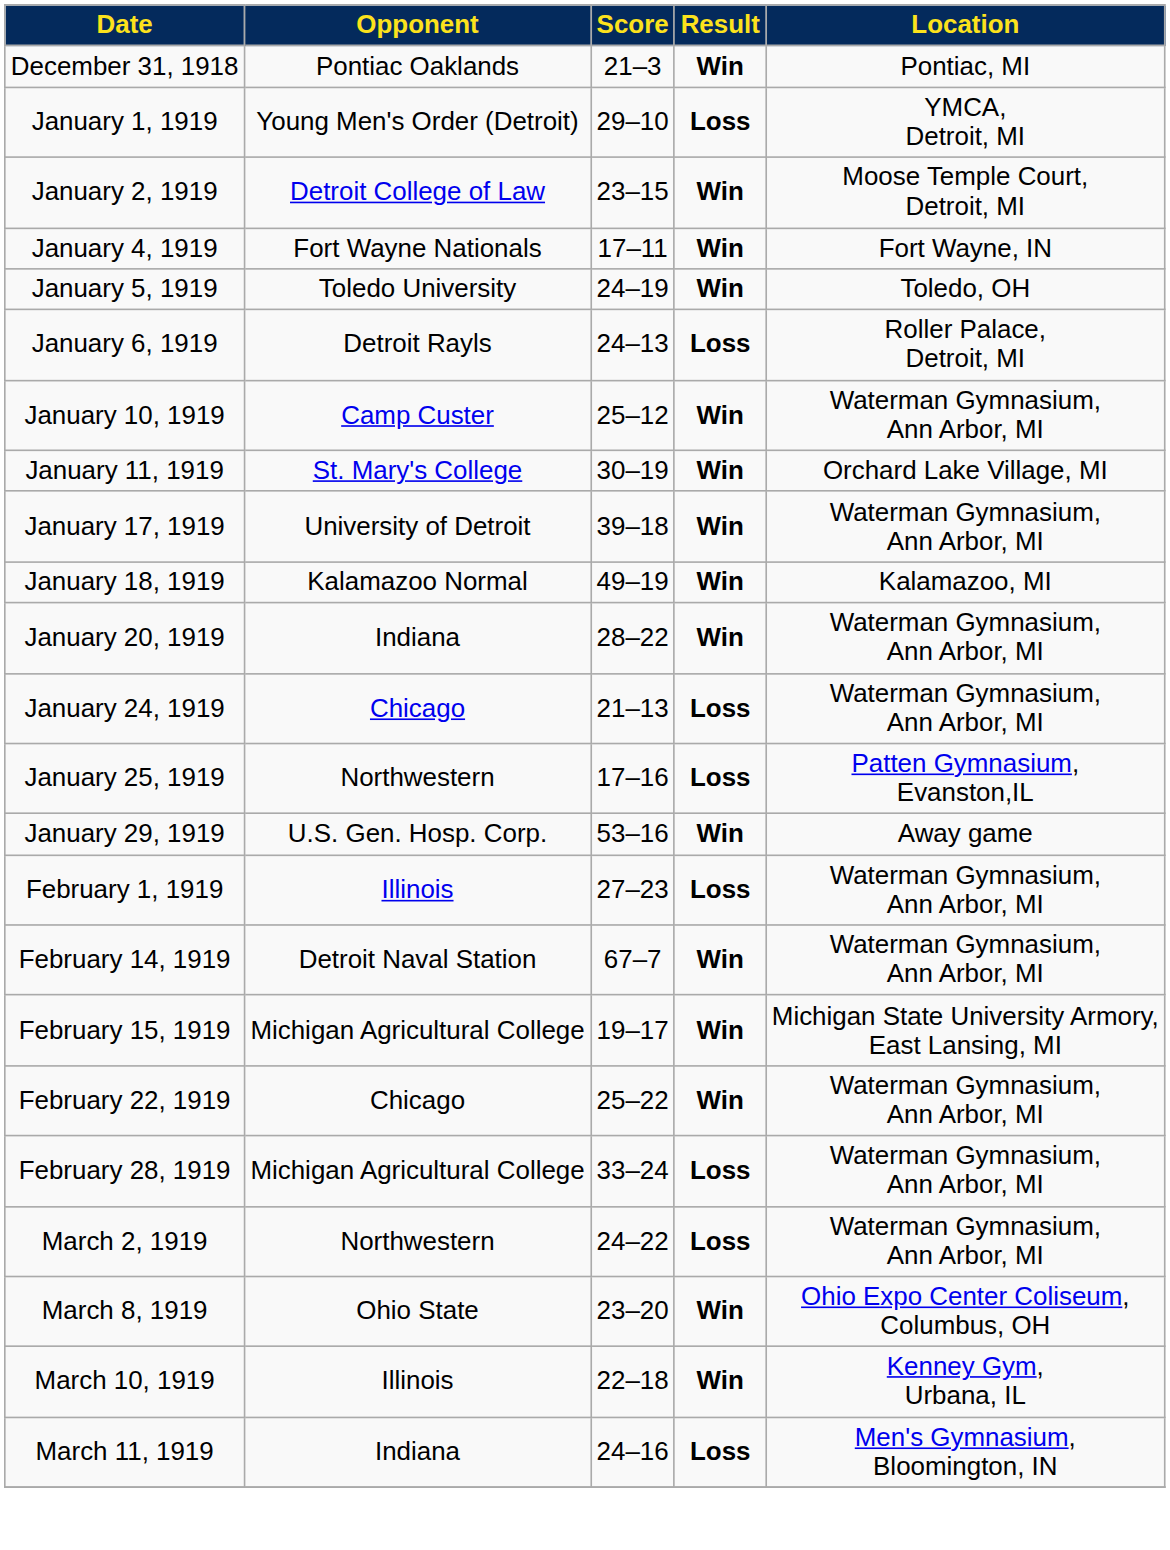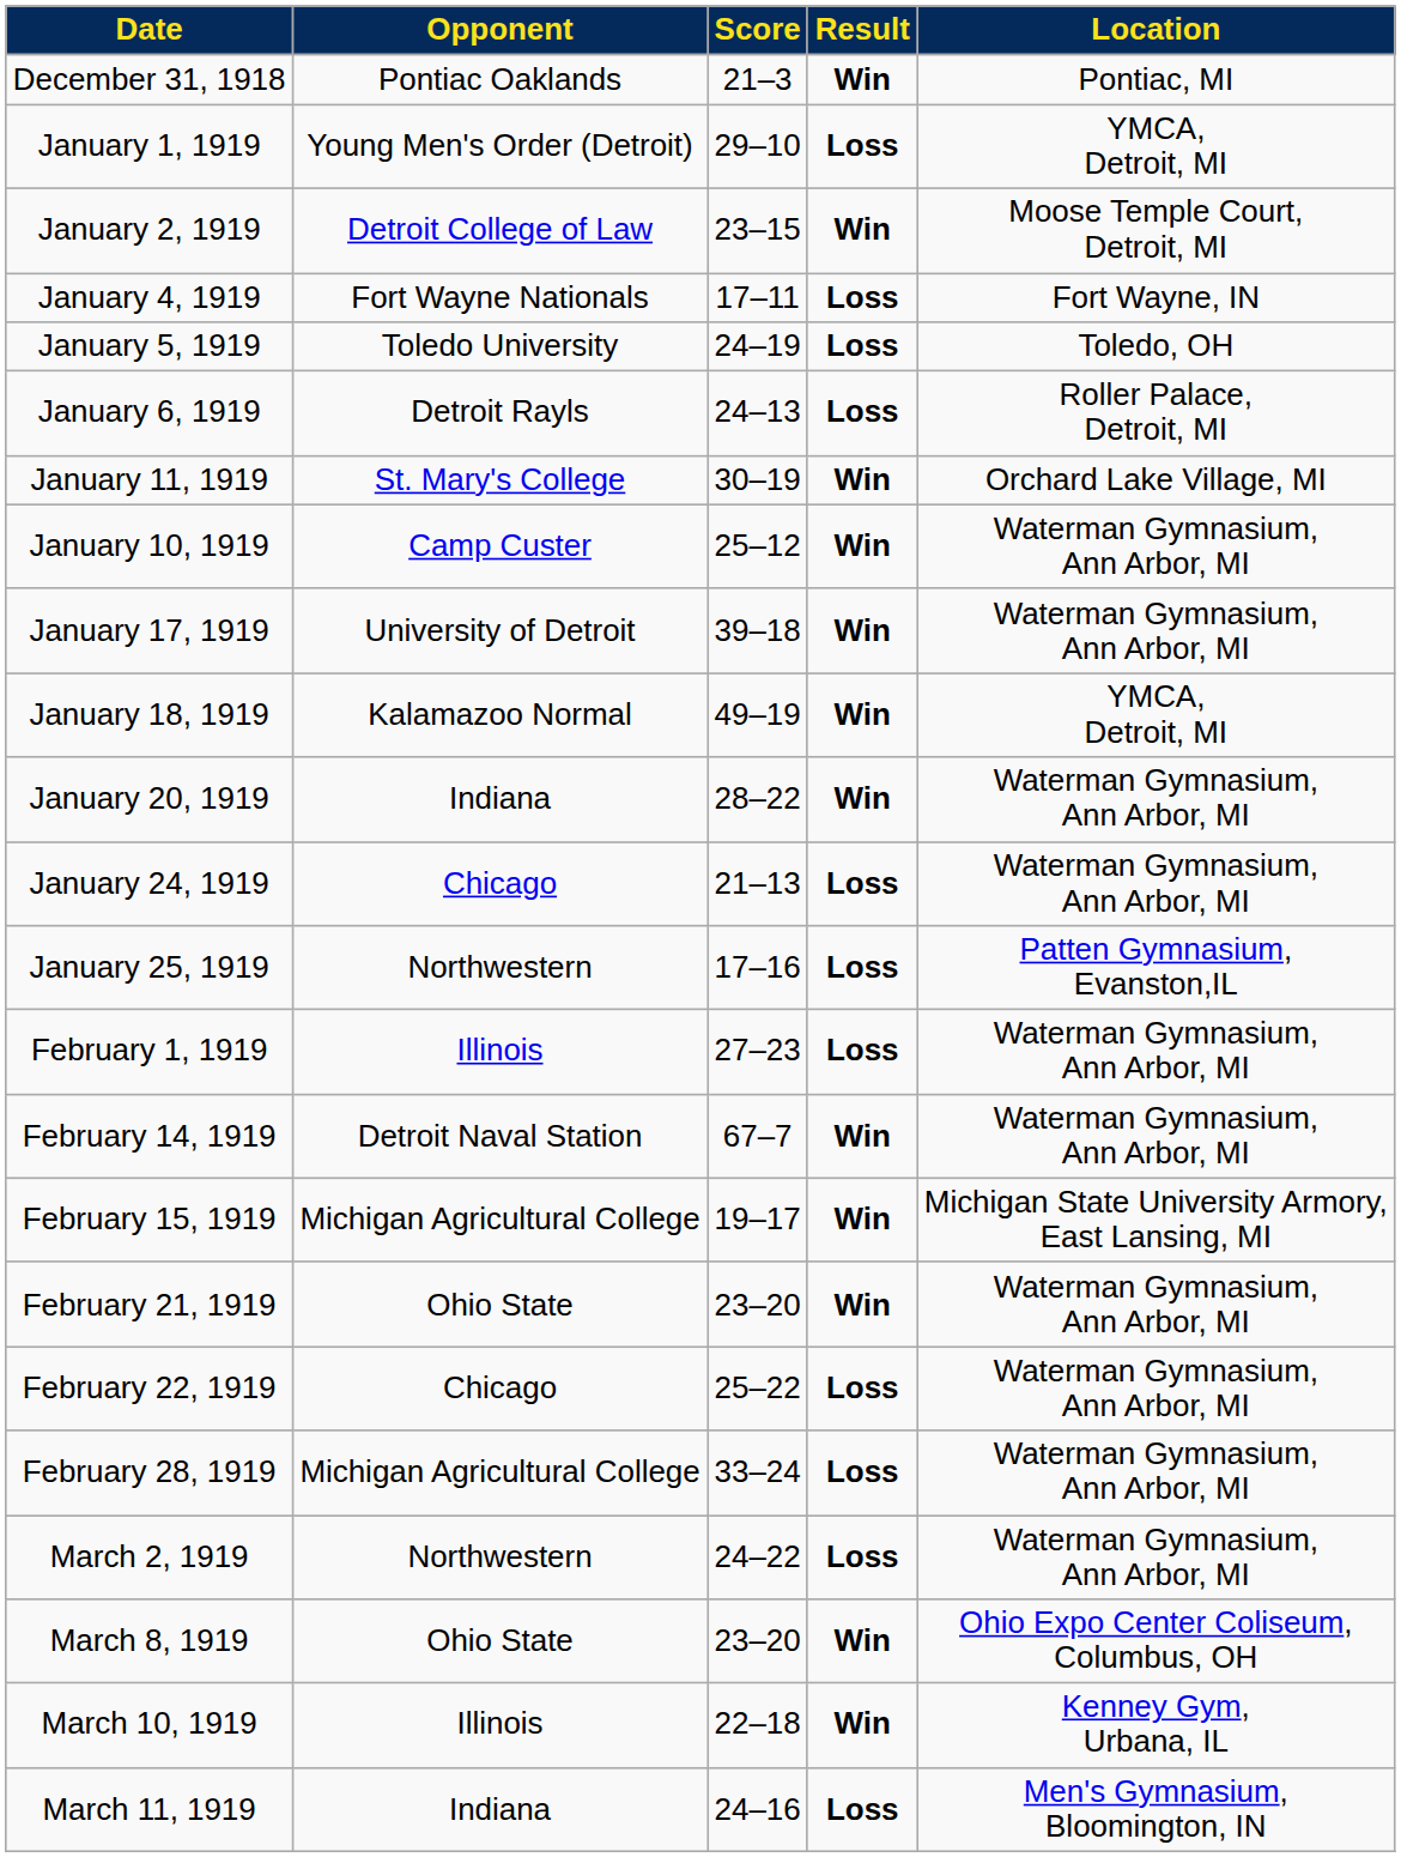 <table class="wikitable" width=" ">
 <tr align="center"  style="background:#042A5C; color:#FCE21C;">
 <td><strong>Date</strong></td>
 <td><strong>Opponent</strong></td>
 <td><strong>Score</strong></td>
 <td><strong>Result</strong></td>
 <td><strong>Location</strong></td>
 </tr>
 <tr align="center" bgcolor="">
 <td>December 31, 1918</td>
 <td>Pontiac Oaklands</td>
 <td>21–3</td>
 <td><strong>Win</strong></td>
 <td>Pontiac, MI</td>
 </tr>
 <tr align="center" bgcolor="">
 <td>January 1, 1919</td>
 <td>Young Men's Order (Detroit)</td>
 <td>29–10</td>
 <td><strong>Loss</strong></td>
 <td>YMCA,<br> Detroit, MI</td>
 </tr>
 <tr align="center" bgcolor="">
 <td>January 2, 1919</td>
 <td><a href='#'>Detroit College of Law</a></td>
 <td>23–15</td>
 <td><strong>Win</strong></td>
 <td>Moose Temple Court,<br> Detroit, MI</td>
 </tr>
 <tr align="center" bgcolor="">
 <td>January 4, 1919</td>
 <td>Fort Wayne Nationals</td>
 <td>17–11</td>
-<td><strong>Win</strong></td>
+<td><strong>Loss</strong></td>
 <td>Fort Wayne, IN</td>
 </tr>
 <tr align="center" bgcolor="">
 <td>January 5, 1919</td>
 <td>Toledo University</td>
 <td>24–19</td>
-<td><strong>Win</strong></td>
+<td><strong>Loss</strong></td>
 <td>Toledo, OH</td>
 </tr>
 <tr align="center" bgcolor="">
 <td>January 6, 1919</td>
 <td>Detroit Rayls</td>
 <td>24–13</td>
 <td><strong>Loss</strong></td>
 <td>Roller Palace,<br> Detroit, MI</td>
 </tr>
 <tr align="center" bgcolor="">
+<td>January 11, 1919</td>
+<td><a href='#'>St. Mary's College</a></td>
+<td>30–19</td>
+<td><strong>Win</strong></td>
+<td>Orchard Lake Village, MI</td>
+</tr>
+<tr align="center" bgcolor="">
 <td>January 10, 1919</td>
 <td><a href='#'>Camp Custer</a></td>
 <td>25–12</td>
 <td><strong>Win</strong></td>
 <td>Waterman Gymnasium,<br> Ann Arbor, MI</td>
-</tr>
-<tr align="center" bgcolor="">
-<td>January 11, 1919</td>
-<td><a href='#'>St. Mary's College</a></td>
-<td>30–19</td>
-<td><strong>Win</strong></td>
-<td>Orchard Lake Village, MI</td>
 </tr>
 <tr align="center" bgcolor="">
 <td>January 17, 1919</td>
 <td>University of Detroit</td>
 <td>39–18</td>
 <td><strong>Win</strong></td>
 <td>Waterman Gymnasium,<br> Ann Arbor, MI</td>
 </tr>
 <tr align="center" bgcolor="">
 <td>January 18, 1919</td>
 <td>Kalamazoo Normal</td>
 <td>49–19</td>
 <td><strong>Win</strong></td>
-<td>Kalamazoo, MI</td>
+<td>YMCA,<br> Detroit, MI</td>
 </tr>
 <tr align="center" bgcolor="">
 <td>January 20, 1919</td>
 <td>Indiana</td>
 <td>28–22</td>
 <td><strong>Win</strong></td>
 <td>Waterman Gymnasium,<br> Ann Arbor, MI</td>
 </tr>
 <tr align="center" bgcolor="">
 <td>January 24, 1919</td>
 <td><a href='#'>Chicago</a></td>
 <td>21–13</td>
 <td><strong>Loss</strong></td>
 <td>Waterman Gymnasium,<br> Ann Arbor, MI</td>
 </tr>
 <tr align="center" bgcolor="">
 <td>January 25, 1919</td>
 <td>Northwestern</td>
 <td>17–16</td>
 <td><strong>Loss</strong></td>
 <td><a href='#'>Patten Gymnasium</a>,<br> Evanston,IL</td>
 </tr>
 <tr align="center" bgcolor="">
-<td>January 29, 1919</td>
-<td>U.S. Gen. Hosp. Corp.</td>
-<td>53–16</td>
-<td><strong>Win</strong></td>
-<td>Away game</td>
-</tr>
-<tr align="center" bgcolor="">
 <td>February 1, 1919</td>
 <td><a href='#'>Illinois</a></td>
 <td>27–23</td>
 <td><strong>Loss</strong></td>
 <td>Waterman Gymnasium,<br> Ann Arbor, MI</td>
 </tr>
 <tr align="center" bgcolor="">
 <td>February 14, 1919</td>
 <td>Detroit Naval Station</td>
 <td>67–7</td>
 <td><strong>Win</strong></td>
 <td>Waterman Gymnasium,<br> Ann Arbor, MI</td>
 </tr>
 <tr align="center" bgcolor="">
 <td>February 15, 1919</td>
 <td>Michigan Agricultural College</td>
 <td>19–17</td>
 <td><strong>Win</strong></td>
 <td>Michigan State University Armory,<br> East Lansing, MI</td>
 </tr>
 <tr align="center" bgcolor="">
+<td>February 21, 1919</td>
+<td>Ohio State</td>
+<td>23–20</td>
+<td><strong>Win</strong></td>
+<td>Waterman Gymnasium,<br> Ann Arbor, MI</td>
+</tr>
+<tr align="center" bgcolor="">
 <td>February 22, 1919</td>
 <td>Chicago</td>
 <td>25–22</td>
-<td><strong>Win</strong></td>
+<td><strong>Loss</strong></td>
 <td>Waterman Gymnasium,<br> Ann Arbor, MI</td>
 </tr>
 <tr align="center" bgcolor="">
 <td>February 28, 1919</td>
 <td>Michigan Agricultural College</td>
 <td>33–24</td>
 <td><strong>Loss</strong></td>
 <td>Waterman Gymnasium,<br> Ann Arbor, MI</td>
 </tr>
 <tr align="center" bgcolor="">
 <td>March 2, 1919</td>
 <td>Northwestern</td>
 <td>24–22</td>
 <td><strong>Loss</strong></td>
 <td>Waterman Gymnasium,<br> Ann Arbor, MI</td>
 </tr>
 <tr align="center" bgcolor="">
 <td>March 8, 1919</td>
 <td>Ohio State</td>
 <td>23–20</td>
 <td><strong>Win</strong></td>
 <td><a href='#'>Ohio Expo Center Coliseum</a>,<br> Columbus, OH</td>
 </tr>
 <tr align="center" bgcolor="">
 <td>March 10, 1919</td>
 <td>Illinois</td>
 <td>22–18</td>
 <td><strong>Win</strong></td>
 <td><a href='#'>Kenney Gym</a>,<br> Urbana, IL</td>
 </tr>
 <tr align="center" bgcolor="">
 <td>March 11, 1919</td>
 <td>Indiana</td>
 <td>24–16</td>
 <td><strong>Loss</strong></td>
 <td><a href='#'>Men's Gymnasium</a>,<br> Bloomington, IN</td>
 </tr>
 <tr align="center" bgcolor="">
 </tr>
 </table>
